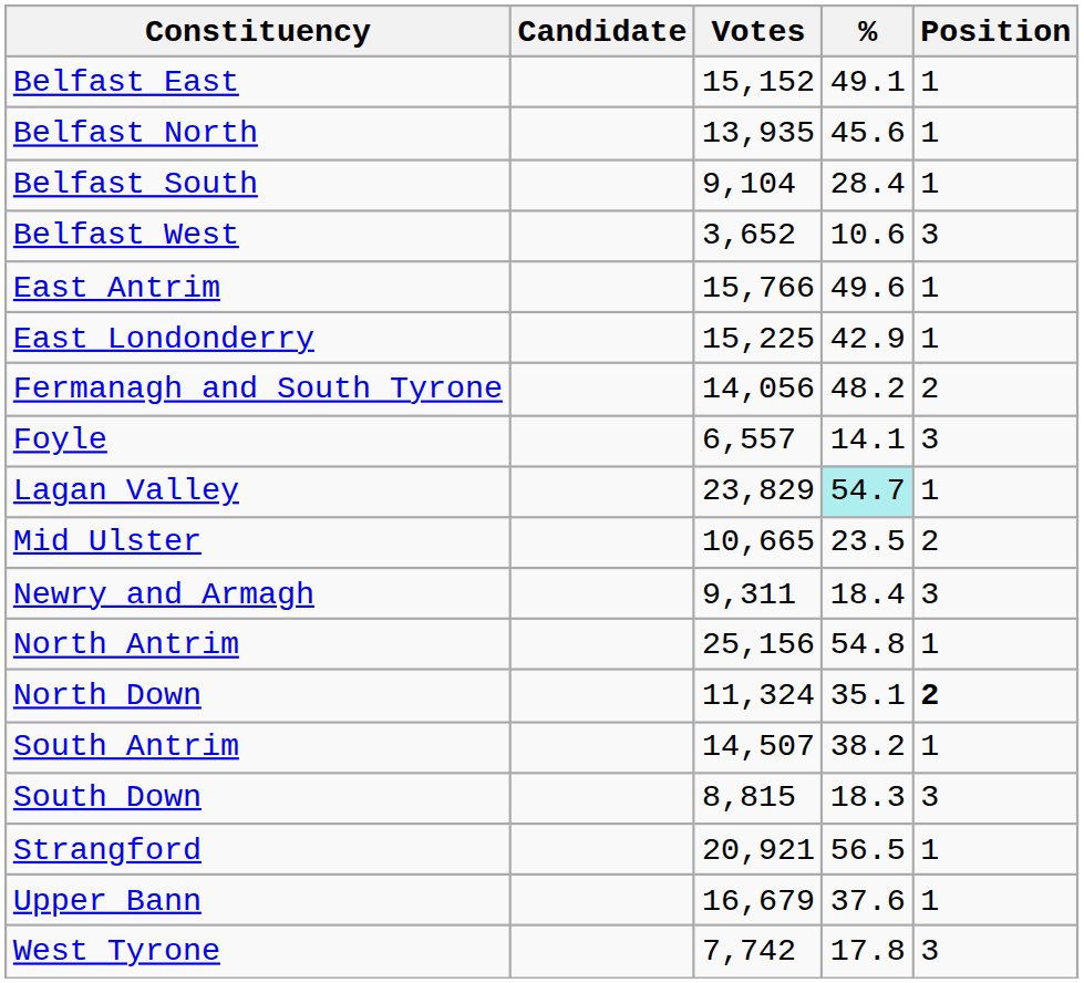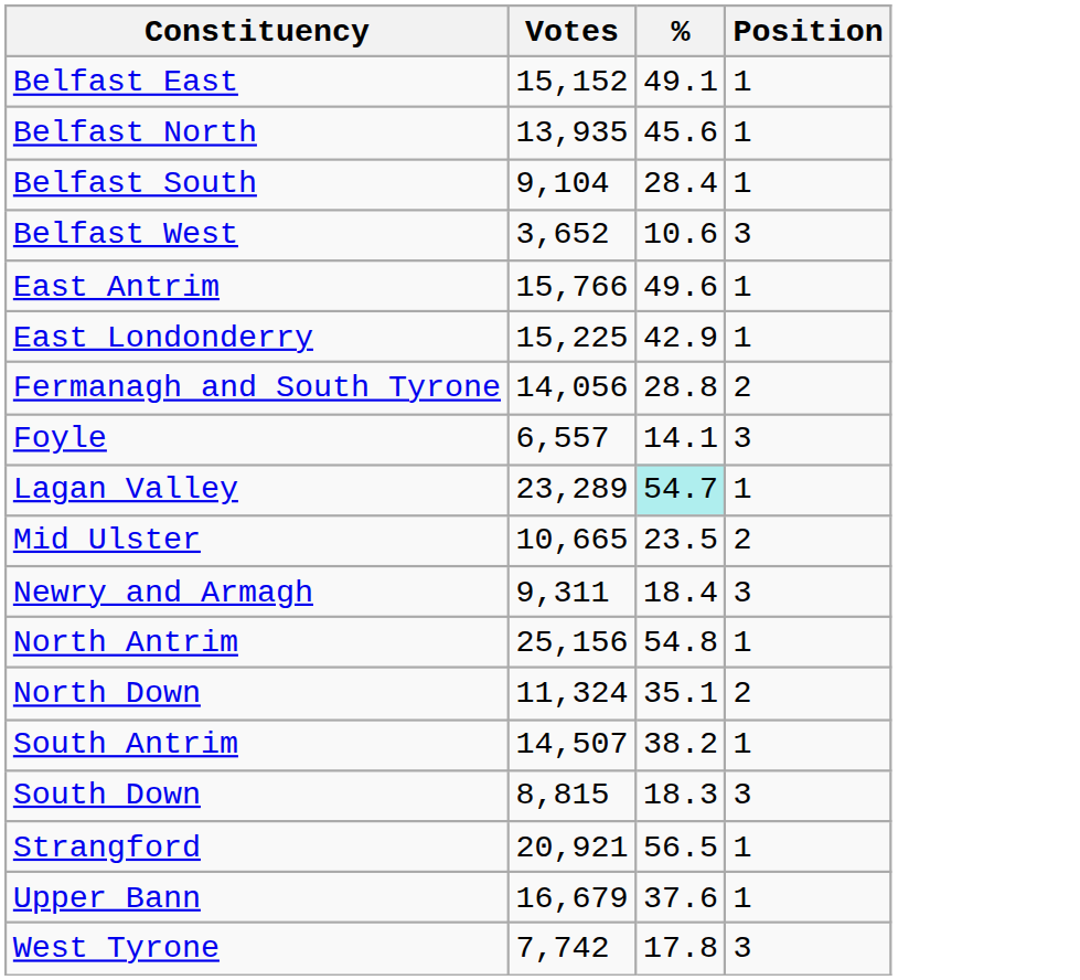 <table class="wikitable sortable">
 <tr>
 <th>Constituency</th>
-<th>Candidate</th>
 <th>Votes</th>
 <th>%</th>
 <th>Position</th>
 </tr>
 <tr>
 <td><a href='#'>Belfast East</a></td>
-<td></td>
 <td>15,152</td>
 <td>49.1</td>
 <td>1</td>
 </tr>
 <tr>
 <td><a href='#'>Belfast North</a></td>
-<td></td>
 <td>13,935</td>
 <td>45.6</td>
 <td>1</td>
 </tr>
 <tr>
 <td><a href='#'>Belfast South</a></td>
-<td></td>
 <td>9,104</td>
 <td>28.4</td>
 <td>1</td>
 </tr>
 <tr>
 <td><a href='#'>Belfast West</a></td>
-<td></td>
 <td>3,652</td>
 <td>10.6</td>
 <td>3</td>
 </tr>
 <tr>
 <td><a href='#'>East Antrim</a></td>
-<td></td>
 <td>15,766</td>
 <td>49.6</td>
 <td>1</td>
 </tr>
 <tr>
 <td><a href='#'>East Londonderry</a></td>
-<td></td>
 <td>15,225</td>
 <td>42.9</td>
 <td>1</td>
 </tr>
 <tr>
 <td><a href='#'>Fermanagh and South Tyrone</a></td>
-<td></td>
 <td>14,056</td>
-<td>48.2</td>
+<td>28.8</td>
 <td>2</td>
 </tr>
 <tr>
 <td><a href='#'>Foyle</a></td>
-<td></td>
 <td>6,557</td>
 <td>14.1</td>
 <td>3</td>
 </tr>
 <tr>
 <td><a href='#'>Lagan Valley</a></td>
-<td></td>
-<td>23,829</td>
+<td>23,289</td>
 <td style="background: paleturquoise;">54.7</td>
 <td>1</td>
 </tr>
 <tr>
 <td><a href='#'>Mid Ulster</a></td>
-<td></td>
 <td>10,665</td>
 <td>23.5</td>
 <td>2</td>
 </tr>
 <tr>
 <td><a href='#'>Newry and Armagh</a></td>
-<td></td>
 <td>9,311</td>
 <td>18.4</td>
 <td>3</td>
 </tr>
 <tr>
 <td><a href='#'>North Antrim</a></td>
-<td></td>
 <td>25,156</td>
 <td>54.8</td>
 <td>1</td>
 </tr>
 <tr>
 <td><a href='#'>North Down</a></td>
-<td></td>
 <td>11,324</td>
 <td>35.1</td>
-<td><strong>2</strong></td>
+<td>2</td>
 </tr>
 <tr>
 <td><a href='#'>South Antrim</a></td>
-<td></td>
 <td>14,507</td>
 <td>38.2</td>
 <td>1</td>
 </tr>
 <tr>
 <td><a href='#'>South Down</a></td>
-<td></td>
 <td>8,815</td>
 <td>18.3</td>
 <td>3</td>
 </tr>
 <tr>
 <td><a href='#'>Strangford</a></td>
-<td></td>
 <td>20,921</td>
 <td>56.5</td>
 <td>1</td>
 </tr>
 <tr>
 <td><a href='#'>Upper Bann</a></td>
-<td></td>
 <td>16,679</td>
 <td>37.6</td>
 <td>1</td>
 </tr>
 <tr>
 <td><a href='#'>West Tyrone</a></td>
-<td></td>
 <td>7,742</td>
 <td>17.8</td>
 <td>3</td>
 </tr>
 </table>
